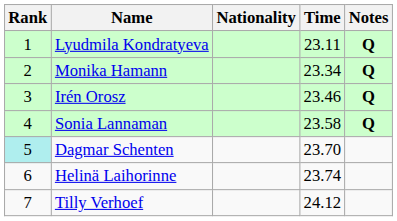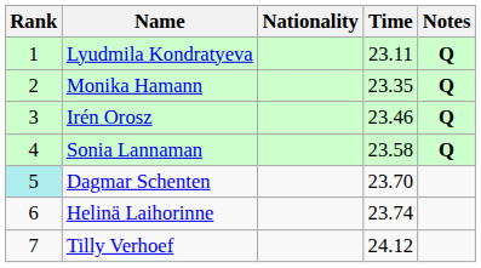 <table class="wikitable sortable" style="text-align:center">
 <tr>
 <th>Rank</th>
 <th>Name</th>
 <th>Nationality</th>
 <th>Time</th>
 <th>Notes</th>
 </tr>
 <tr bgcolor=ccffcc>
 <td>1</td>
 <td align=left><a href='#'>Lyudmila Kondratyeva</a></td>
 <td align=left></td>
 <td>23.11</td>
 <td><strong>Q</strong></td>
 </tr>
 <tr bgcolor=ccffcc>
 <td>2</td>
 <td align=left><a href='#'>Monika Hamann</a></td>
 <td align=left></td>
-<td>23.34</td>
+<td>23.35</td>
 <td><strong>Q</strong></td>
 </tr>
 <tr bgcolor=ccffcc>
 <td>3</td>
 <td align=left><a href='#'>Irén Orosz</a></td>
 <td align=left></td>
 <td>23.46</td>
 <td><strong>Q</strong></td>
 </tr>
 <tr bgcolor=ccffcc>
 <td>4</td>
 <td align=left><a href='#'>Sonia Lannaman</a></td>
 <td align=left></td>
 <td>23.58</td>
 <td><strong>Q</strong></td>
 </tr>
 <tr>
 <td style="background: paleturquoise;">5</td>
 <td align=left><a href='#'>Dagmar Schenten</a></td>
 <td align=left></td>
 <td>23.70</td>
 <td></td>
 </tr>
 <tr>
 <td>6</td>
 <td align=left><a href='#'>Helinä Laihorinne</a></td>
 <td align=left></td>
 <td>23.74</td>
 <td></td>
 </tr>
 <tr>
 <td>7</td>
 <td align=left><a href='#'>Tilly Verhoef</a></td>
 <td align=left></td>
 <td>24.12</td>
 <td></td>
 </tr>
 </table>
